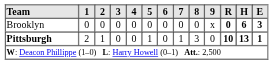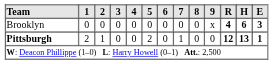 <table border=1 cellspacing=0 width=425 style="margin-left:3em;">
 <tr style="text-align:center; background-color:#e6e6e6;">
 <th align=left width=28%>Team</th>
 <th width=6%>1</th>
 <th width=6%>2</th>
 <th width=6%>3</th>
 <th width=6%>4</th>
 <th width=6%>5</th>
 <th width=6%>6</th>
 <th width=6%>7</th>
 <th width=6%>8</th>
 <th width=6%>9</th>
 <th width=6%>R</th>
 <th width=6%>H</th>
 <th width=6%>E</th>
 </tr>
 <tr style="text-align:center;">
 <td align=left>Brooklyn</td>
 <td>0</td>
 <td>0</td>
 <td>0</td>
 <td>0</td>
 <td>0</td>
 <td>0</td>
 <td>0</td>
 <td>0</td>
 <td>x</td>
-<td><strong>0</strong></td>
+<td><strong>4</strong></td>
 <td><strong>6</strong></td>
 <td><strong>3</strong></td>
 </tr>
 <tr style="text-align:center;">
 <td align=left><strong>Pittsburgh</strong></td>
 <td>2</td>
 <td>1</td>
 <td>0</td>
 <td>0</td>
+<td>2</td>
+<td>0</td>
 <td>1</td>
 <td>0</td>
-<td>1</td>
-<td>3</td>
 <td>0</td>
-<td><strong>10</strong></td>
+<td><strong>12</strong></td>
 <td><strong>13</strong></td>
 <td><strong>1</strong></td>
 </tr>
 <tr style="text-align:left;">
 <td colspan=13><small><strong>W</strong>: <a href='#'>Deacon Phillippe</a> (1–0)   <strong>L</strong>: <a href='#'>Harry Howell</a> (0–1)   <strong>Att.</strong>: 2,500</small></td>
 </tr>
 </table>
